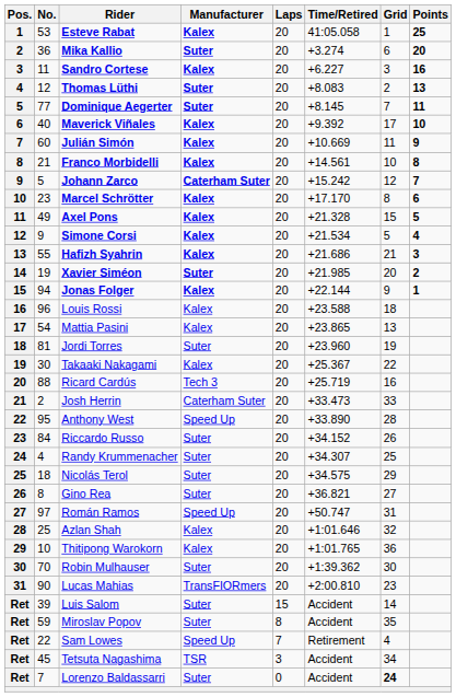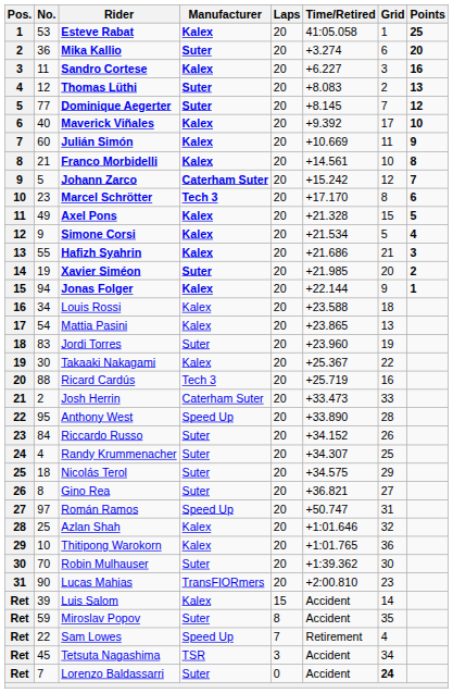 <table class="wikitable" style="font-size: 95%;">
 <tr>
 <th>Pos.</th>
 <th>No.</th>
 <th>Rider</th>
 <th>Manufacturer</th>
 <th>Laps</th>
 <th>Time/Retired</th>
 <th>Grid</th>
 <th>Points</th>
 </tr>
 <tr>
 <th>1</th>
 <td>53</td>
 <td> <strong><a href='#'>Esteve Rabat</a></strong></td>
 <td><strong><a href='#'>Kalex</a></strong></td>
 <td>20</td>
 <td>41:05.058</td>
 <td>1</td>
 <td><strong>25</strong></td>
 </tr>
 <tr>
 <th>2</th>
 <td>36</td>
 <td> <strong><a href='#'>Mika Kallio</a></strong></td>
 <td><strong><a href='#'>Suter</a></strong></td>
 <td>20</td>
 <td>+3.274</td>
 <td>6</td>
 <td><strong>20</strong></td>
 </tr>
 <tr>
 <th>3</th>
 <td>11</td>
 <td> <strong><a href='#'>Sandro Cortese</a></strong></td>
 <td><strong><a href='#'>Kalex</a></strong></td>
 <td>20</td>
 <td>+6.227</td>
 <td>3</td>
 <td><strong>16</strong></td>
 </tr>
 <tr>
 <th>4</th>
 <td>12</td>
 <td> <strong><a href='#'>Thomas Lüthi</a></strong></td>
 <td><strong><a href='#'>Suter</a></strong></td>
 <td>20</td>
 <td>+8.083</td>
 <td>2</td>
 <td><strong>13</strong></td>
 </tr>
 <tr>
 <th>5</th>
 <td>77</td>
 <td> <strong><a href='#'>Dominique Aegerter</a></strong></td>
 <td><strong><a href='#'>Suter</a></strong></td>
 <td>20</td>
 <td>+8.145</td>
 <td>7</td>
-<td><strong>11</strong></td>
+<td><strong>12</strong></td>
 </tr>
 <tr>
 <th>6</th>
 <td>40</td>
 <td> <strong><a href='#'>Maverick Viñales</a></strong></td>
 <td><strong><a href='#'>Kalex</a></strong></td>
 <td>20</td>
 <td>+9.392</td>
 <td>17</td>
 <td><strong>10</strong></td>
 </tr>
 <tr>
 <th>7</th>
 <td>60</td>
 <td> <strong><a href='#'>Julián Simón</a></strong></td>
 <td><strong><a href='#'>Kalex</a></strong></td>
 <td>20</td>
 <td>+10.669</td>
 <td>11</td>
 <td><strong>9</strong></td>
 </tr>
 <tr>
 <th>8</th>
 <td>21</td>
 <td> <strong><a href='#'>Franco Morbidelli</a></strong></td>
 <td><strong><a href='#'>Kalex</a></strong></td>
 <td>20</td>
 <td>+14.561</td>
 <td>10</td>
 <td><strong>8</strong></td>
 </tr>
 <tr>
 <th>9</th>
 <td>5</td>
 <td> <strong><a href='#'>Johann Zarco</a></strong></td>
 <td><strong><a href='#'>Caterham Suter</a></strong></td>
 <td>20</td>
 <td>+15.242</td>
 <td>12</td>
 <td><strong>7</strong></td>
 </tr>
 <tr>
 <th>10</th>
 <td>23</td>
 <td> <strong><a href='#'>Marcel Schrötter</a></strong></td>
-<td><strong><a href='#'>Kalex</a></strong></td>
+<td><strong><a href='#'>Tech 3</a></strong></td>
 <td>20</td>
 <td>+17.170</td>
 <td>8</td>
 <td><strong>6</strong></td>
 </tr>
 <tr>
 <th>11</th>
 <td>49</td>
 <td> <strong><a href='#'>Axel Pons</a></strong></td>
 <td><strong><a href='#'>Kalex</a></strong></td>
 <td>20</td>
 <td>+21.328</td>
 <td>15</td>
 <td><strong>5</strong></td>
 </tr>
 <tr>
 <th>12</th>
 <td>9</td>
 <td> <strong><a href='#'>Simone Corsi</a></strong></td>
 <td><strong><a href='#'>Kalex</a></strong></td>
 <td>20</td>
 <td>+21.534</td>
 <td>5</td>
 <td><strong>4</strong></td>
 </tr>
 <tr>
 <th>13</th>
 <td>55</td>
 <td> <strong><a href='#'>Hafizh Syahrin</a></strong></td>
 <td><strong><a href='#'>Kalex</a></strong></td>
 <td>20</td>
 <td>+21.686</td>
 <td>21</td>
 <td><strong>3</strong></td>
 </tr>
 <tr>
 <th>14</th>
 <td>19</td>
 <td> <strong><a href='#'>Xavier Siméon</a></strong></td>
 <td><strong><a href='#'>Suter</a></strong></td>
 <td>20</td>
 <td>+21.985</td>
 <td>20</td>
 <td><strong>2</strong></td>
 </tr>
 <tr>
 <th>15</th>
 <td>94</td>
 <td> <strong><a href='#'>Jonas Folger</a></strong></td>
 <td><strong><a href='#'>Kalex</a></strong></td>
 <td>20</td>
 <td>+22.144</td>
 <td>9</td>
 <td><strong>1</strong></td>
 </tr>
 <tr>
 <th>16</th>
-<td>96</td>
+<td>34</td>
 <td> <a href='#'>Louis Rossi</a></td>
 <td><a href='#'>Kalex</a></td>
 <td>20</td>
 <td>+23.588</td>
 <td>18</td>
 <td></td>
 </tr>
 <tr>
 <th>17</th>
 <td>54</td>
 <td> <a href='#'>Mattia Pasini</a></td>
 <td><a href='#'>Kalex</a></td>
 <td>20</td>
 <td>+23.865</td>
 <td>13</td>
 <td></td>
 </tr>
 <tr>
 <th>18</th>
-<td>81</td>
+<td>83</td>
 <td> <a href='#'>Jordi Torres</a></td>
 <td><a href='#'>Suter</a></td>
 <td>20</td>
 <td>+23.960</td>
 <td>19</td>
 <td></td>
 </tr>
 <tr>
 <th>19</th>
 <td>30</td>
 <td> <a href='#'>Takaaki Nakagami</a></td>
 <td><a href='#'>Kalex</a></td>
 <td>20</td>
 <td>+25.367</td>
 <td>22</td>
 <td></td>
 </tr>
 <tr>
 <th>20</th>
 <td>88</td>
 <td> <a href='#'>Ricard Cardús</a></td>
 <td><a href='#'>Tech 3</a></td>
 <td>20</td>
 <td>+25.719</td>
 <td>16</td>
 <td></td>
 </tr>
 <tr>
 <th>21</th>
 <td>2</td>
 <td> <a href='#'>Josh Herrin</a></td>
 <td><a href='#'>Caterham Suter</a></td>
 <td>20</td>
 <td>+33.473</td>
 <td>33</td>
 <td></td>
 </tr>
 <tr>
 <th>22</th>
 <td>95</td>
 <td> <a href='#'>Anthony West</a></td>
 <td><a href='#'>Speed Up</a></td>
 <td>20</td>
 <td>+33.890</td>
 <td>28</td>
 <td></td>
 </tr>
 <tr>
 <th>23</th>
 <td>84</td>
 <td> <a href='#'>Riccardo Russo</a></td>
 <td><a href='#'>Suter</a></td>
 <td>20</td>
 <td>+34.152</td>
 <td>26</td>
 <td></td>
 </tr>
 <tr>
 <th>24</th>
 <td>4</td>
 <td> <a href='#'>Randy Krummenacher</a></td>
 <td><a href='#'>Suter</a></td>
 <td>20</td>
 <td>+34.307</td>
 <td>25</td>
 <td></td>
 </tr>
 <tr>
 <th>25</th>
 <td>18</td>
 <td> <a href='#'>Nicolás Terol</a></td>
 <td><a href='#'>Suter</a></td>
 <td>20</td>
 <td>+34.575</td>
 <td>29</td>
 <td></td>
 </tr>
 <tr>
 <th>26</th>
 <td>8</td>
 <td> <a href='#'>Gino Rea</a></td>
 <td><a href='#'>Suter</a></td>
 <td>20</td>
 <td>+36.821</td>
 <td>27</td>
 <td></td>
 </tr>
 <tr>
 <th>27</th>
 <td>97</td>
 <td> <a href='#'>Román Ramos</a></td>
 <td><a href='#'>Speed Up</a></td>
 <td>20</td>
 <td>+50.747</td>
 <td>31</td>
 <td></td>
 </tr>
 <tr>
 <th>28</th>
 <td>25</td>
 <td> <a href='#'>Azlan Shah</a></td>
 <td><a href='#'>Kalex</a></td>
 <td>20</td>
 <td>+1:01.646</td>
 <td>32</td>
 <td></td>
 </tr>
 <tr>
 <th>29</th>
 <td>10</td>
 <td> <a href='#'>Thitipong Warokorn</a></td>
 <td><a href='#'>Kalex</a></td>
 <td>20</td>
 <td>+1:01.765</td>
 <td>36</td>
 <td></td>
 </tr>
 <tr>
 <th>30</th>
 <td>70</td>
 <td> <a href='#'>Robin Mulhauser</a></td>
 <td><a href='#'>Suter</a></td>
 <td>20</td>
 <td>+1:39.362</td>
 <td>30</td>
 <td></td>
 </tr>
 <tr>
 <th>31</th>
 <td>90</td>
 <td> <a href='#'>Lucas Mahias</a></td>
 <td><a href='#'>TransFIORmers</a></td>
 <td>20</td>
 <td>+2:00.810</td>
 <td>23</td>
 <td></td>
 </tr>
 <tr>
 <th>Ret</th>
 <td>39</td>
 <td> <a href='#'>Luis Salom</a></td>
-<td><a href='#'>Suter</a></td>
+<td><a href='#'>Kalex</a></td>
 <td>15</td>
 <td>Accident</td>
 <td>14</td>
 <td></td>
 </tr>
 <tr>
 <th>Ret</th>
 <td>59</td>
 <td> <a href='#'>Miroslav Popov</a></td>
 <td><a href='#'>Suter</a></td>
 <td>8</td>
 <td>Accident</td>
 <td>35</td>
 <td></td>
 </tr>
 <tr>
 <th>Ret</th>
 <td>22</td>
 <td> <a href='#'>Sam Lowes</a></td>
 <td><a href='#'>Speed Up</a></td>
 <td>7</td>
 <td>Retirement</td>
 <td>4</td>
 <td></td>
 </tr>
 <tr>
 <th>Ret</th>
 <td>45</td>
 <td> <a href='#'>Tetsuta Nagashima</a></td>
 <td><a href='#'>TSR</a></td>
 <td>3</td>
 <td>Accident</td>
 <td>34</td>
 <td></td>
 </tr>
 <tr>
 <th>Ret</th>
 <td>7</td>
 <td> <a href='#'>Lorenzo Baldassarri</a></td>
 <td><a href='#'>Suter</a></td>
 <td>0</td>
 <td>Accident</td>
 <td><strong>24</strong></td>
 <td></td>
 </tr>
 <tr>
 <th colspan=8></th>
 </tr>
 </table>
